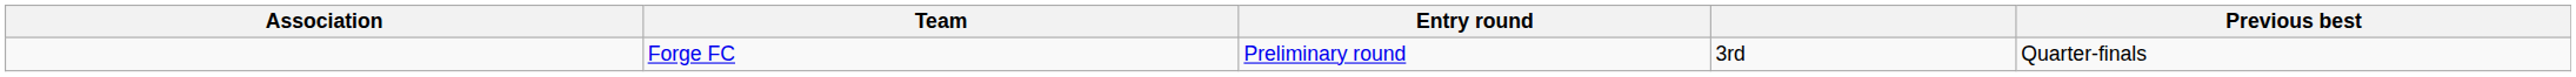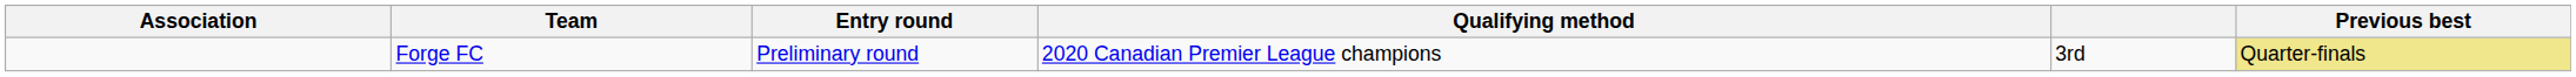 <table class="wikitable" style="table-layout:fixed;width:100%;">
 <tr>
 <th width=15%>Association</th>
 <th width=14%>Team</th>
 <th width=11%>Entry round</th>
+<th width=40%>Qualifying method</th>
 <th width=7%> </th>
 <th width=13%>Previous best </th>
 </tr>
 <tr>
 <td> </td>
 <td><a href='#'>Forge FC</a></td>
 <td><a href='#'>Preliminary round</a></td>
+<td><a href='#'>2020 Canadian Premier League</a> champions</td>
 <td>3rd </td>
-<td>Quarter-finals </td>
+<td style="background: khaki;">Quarter-finals </td>
 </tr>
 </table>
